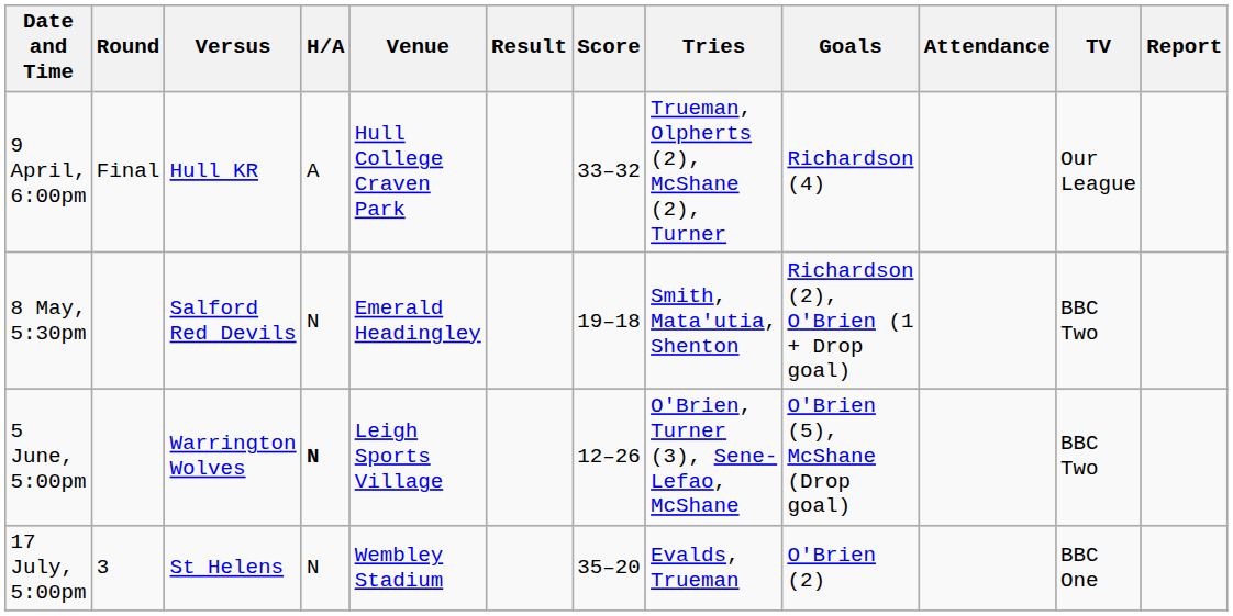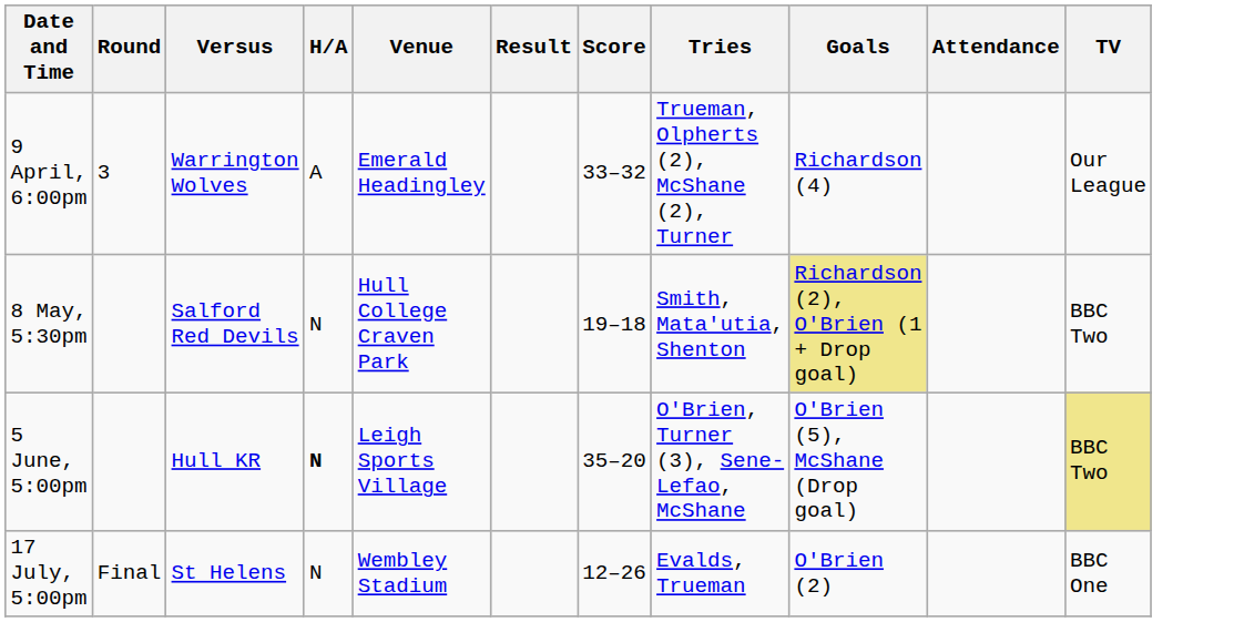 <table class="wikitable defaultleft col2center col4center col7center col10right" style="font-size:90%;">
 <tr>
 <th>Date and Time</th>
 <th>Round</th>
 <th>Versus</th>
 <th>H/A</th>
 <th>Venue</th>
 <th>Result</th>
 <th>Score</th>
 <th>Tries</th>
 <th>Goals</th>
 <th>Attendance</th>
 <th>TV</th>
-<th>Report</th>
 </tr>
 <tr>
 <td>9 April, 6:00pm</td>
-<td>Final</td>
-<td> <a href='#'>Hull KR</a></td>
+<td>3</td>
+<td> <a href='#'>Warrington Wolves</a></td>
 <td>A</td>
-<td><a href='#'>Hull College Craven Park</a></td>
+<td><a href='#'>Emerald Headingley</a></td>
 <td></td>
 <td>33–32</td>
 <td><a href='#'>Trueman</a>, <a href='#'>Olpherts</a> (2), <a href='#'>McShane</a> (2), <a href='#'>Turner</a></td>
 <td><a href='#'>Richardson</a> (4)</td>
 <td></td>
 <td>Our League</td>
-<td></td>
 </tr>
 <tr>
 <td>8 May, 5:30pm</td>
 <td></td>
 <td> <a href='#'>Salford Red Devils</a></td>
 <td>N</td>
-<td><a href='#'>Emerald Headingley</a></td>
+<td><a href='#'>Hull College Craven Park</a></td>
 <td></td>
 <td>19–18</td>
 <td><a href='#'>Smith</a>, <a href='#'>Mata'utia</a>, <a href='#'>Shenton</a></td>
-<td><a href='#'>Richardson</a> (2), <a href='#'>O'Brien</a> (1 + Drop goal)</td>
+<td style="background: khaki;"><a href='#'>Richardson</a> (2), <a href='#'>O'Brien</a> (1 + Drop goal)</td>
 <td></td>
 <td>BBC Two</td>
-<td></td>
 </tr>
 <tr>
 <td>5 June, 5:00pm</td>
 <td></td>
-<td> <a href='#'>Warrington Wolves</a></td>
+<td> <a href='#'>Hull KR</a></td>
 <td><strong>N</strong></td>
 <td><a href='#'>Leigh Sports Village</a></td>
 <td></td>
-<td>12–26</td>
+<td>35–20</td>
 <td><a href='#'>O'Brien</a>, <a href='#'>Turner</a> (3), <a href='#'>Sene-Lefao</a>, <a href='#'>McShane</a></td>
 <td><a href='#'>O'Brien</a> (5), <a href='#'>McShane</a> (Drop goal)</td>
 <td></td>
-<td>BBC Two</td>
-<td></td>
+<td style="background: khaki;">BBC Two</td>
 </tr>
 <tr>
 <td>17 July, 5:00pm</td>
-<td>3</td>
+<td>Final</td>
 <td> <a href='#'>St Helens</a></td>
 <td>N</td>
 <td><a href='#'>Wembley Stadium</a></td>
 <td></td>
-<td>35–20</td>
+<td>12–26</td>
 <td><a href='#'>Evalds</a>, <a href='#'>Trueman</a></td>
 <td><a href='#'>O'Brien</a> (2)</td>
 <td></td>
 <td>BBC One</td>
-<td></td>
 </tr>
 </table>
